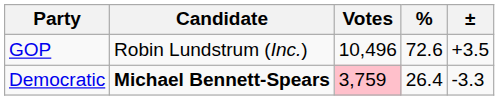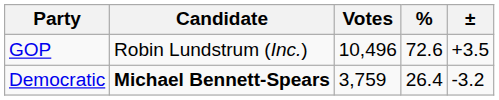 <table class="wikitable">
 <tr>
 <th>Party</th>
 <th>Candidate</th>
 <th>Votes</th>
 <th>%</th>
 <th>±</th>
 </tr>
 <tr>
 <td><a href='#'>GOP</a></td>
 <td>Robin Lundstrum (<em>Inc.</em>)</td>
 <td>10,496</td>
 <td>72.6</td>
 <td>+3.5</td>
 </tr>
 <tr>
 <td><a href='#'>Democratic</a></td>
 <td><strong>Michael Bennett-Spears</strong></td>
-<td style="background: pink;">3,759</td>
+<td>3,759</td>
 <td>26.4</td>
-<td>-3.3</td>
+<td>-3.2</td>
 </tr>
 </table>
